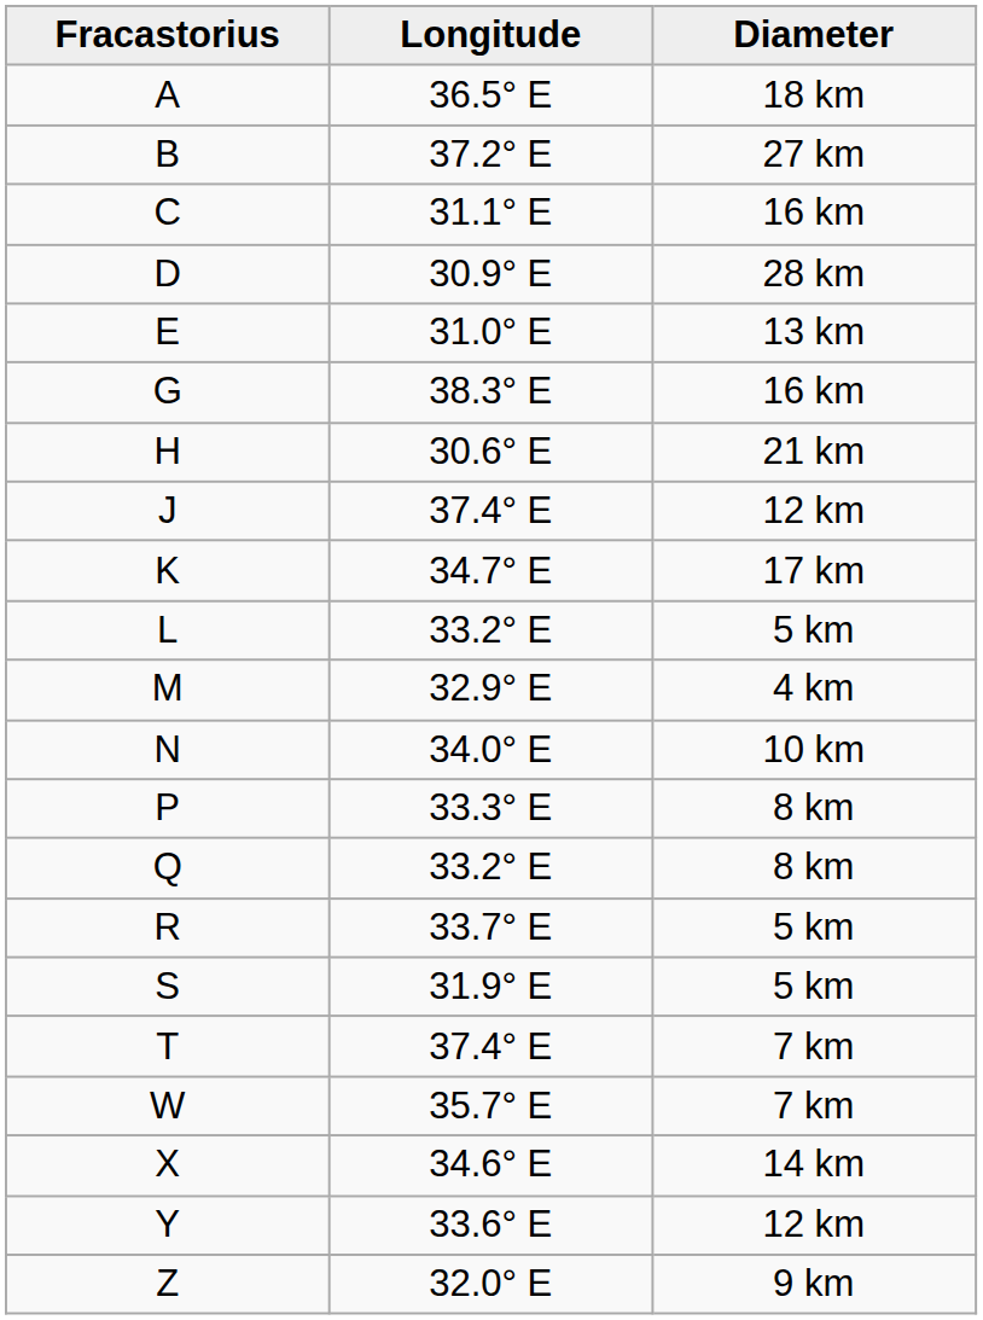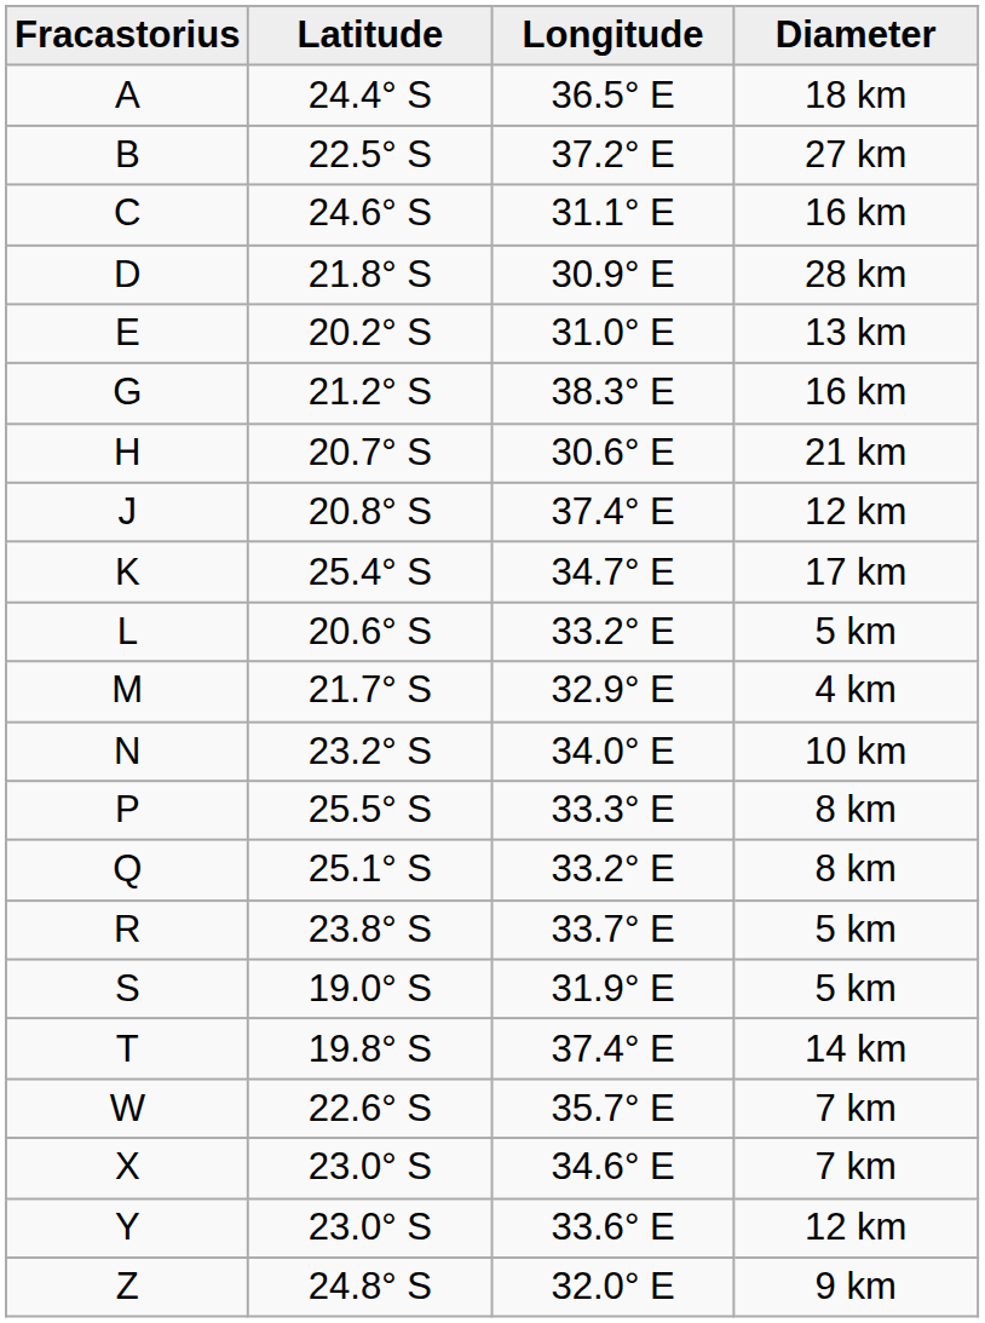 <table class="wikitable">
 <tr>
 <th width="25%" style="background:#eeeeee;">Fracastorius</th>
+<th width="25%" style="background:#eeeeee;">Latitude</th>
 <th width="25%" style="background:#eeeeee;">Longitude</th>
 <th width="25%" style="background:#eeeeee;">Diameter</th>
 </tr>
 <tr>
 <td align="center">A</td>
+<td align="center">24.4° S</td>
 <td align="center">36.5° E</td>
 <td align="center">18 km</td>
 </tr>
 <tr>
 <td align="center">B</td>
+<td align="center">22.5° S</td>
 <td align="center">37.2° E</td>
 <td align="center">27 km</td>
 </tr>
 <tr>
 <td align="center">C</td>
+<td align="center">24.6° S</td>
 <td align="center">31.1° E</td>
 <td align="center">16 km</td>
 </tr>
 <tr>
 <td align="center">D</td>
+<td align="center">21.8° S</td>
 <td align="center">30.9° E</td>
 <td align="center">28 km</td>
 </tr>
 <tr>
 <td align="center">E</td>
+<td align="center">20.2° S</td>
 <td align="center">31.0° E</td>
 <td align="center">13 km</td>
 </tr>
 <tr>
 <td align="center">G</td>
+<td align="center">21.2° S</td>
 <td align="center">38.3° E</td>
 <td align="center">16 km</td>
 </tr>
 <tr>
 <td align="center">H</td>
+<td align="center">20.7° S</td>
 <td align="center">30.6° E</td>
 <td align="center">21 km</td>
 </tr>
 <tr>
 <td align="center">J</td>
+<td align="center">20.8° S</td>
 <td align="center">37.4° E</td>
 <td align="center">12 km</td>
 </tr>
 <tr>
 <td align="center">K</td>
+<td align="center">25.4° S</td>
 <td align="center">34.7° E</td>
 <td align="center">17 km</td>
 </tr>
 <tr>
 <td align="center">L</td>
+<td align="center">20.6° S</td>
 <td align="center">33.2° E</td>
 <td align="center">5 km</td>
 </tr>
 <tr>
 <td align="center">M</td>
+<td align="center">21.7° S</td>
 <td align="center">32.9° E</td>
 <td align="center">4 km</td>
 </tr>
 <tr>
 <td align="center">N</td>
+<td align="center">23.2° S</td>
 <td align="center">34.0° E</td>
 <td align="center">10 km</td>
 </tr>
 <tr>
 <td align="center">P</td>
+<td align="center">25.5° S</td>
 <td align="center">33.3° E</td>
 <td align="center">8 km</td>
 </tr>
 <tr>
 <td align="center">Q</td>
+<td align="center">25.1° S</td>
 <td align="center">33.2° E</td>
 <td align="center">8 km</td>
 </tr>
 <tr>
 <td align="center">R</td>
+<td align="center">23.8° S</td>
 <td align="center">33.7° E</td>
 <td align="center">5 km</td>
 </tr>
 <tr>
 <td align="center">S</td>
+<td align="center">19.0° S</td>
 <td align="center">31.9° E</td>
 <td align="center">5 km</td>
 </tr>
 <tr>
 <td align="center">T</td>
+<td align="center">19.8° S</td>
 <td align="center">37.4° E</td>
-<td align="center">7 km</td>
+<td align="center">14 km</td>
 </tr>
 <tr>
 <td align="center">W</td>
+<td align="center">22.6° S</td>
 <td align="center">35.7° E</td>
 <td align="center">7 km</td>
 </tr>
 <tr>
 <td align="center">X</td>
+<td align="center">23.0° S</td>
 <td align="center">34.6° E</td>
-<td align="center">14 km</td>
+<td align="center">7 km</td>
 </tr>
 <tr>
 <td align="center">Y</td>
+<td align="center">23.0° S</td>
 <td align="center">33.6° E</td>
 <td align="center">12 km</td>
 </tr>
 <tr>
 <td align="center">Z</td>
+<td align="center">24.8° S</td>
 <td align="center">32.0° E</td>
 <td align="center">9 km</td>
 </tr>
 </table>
